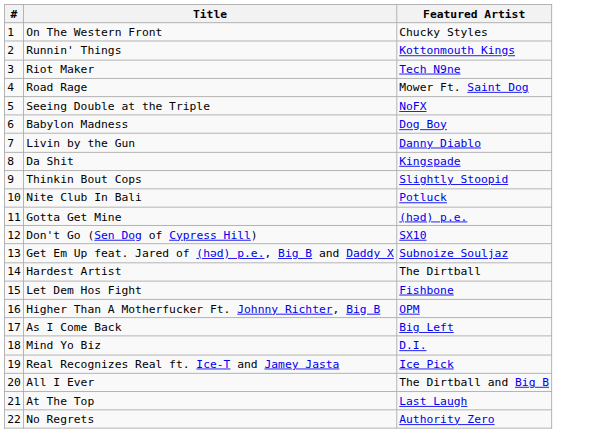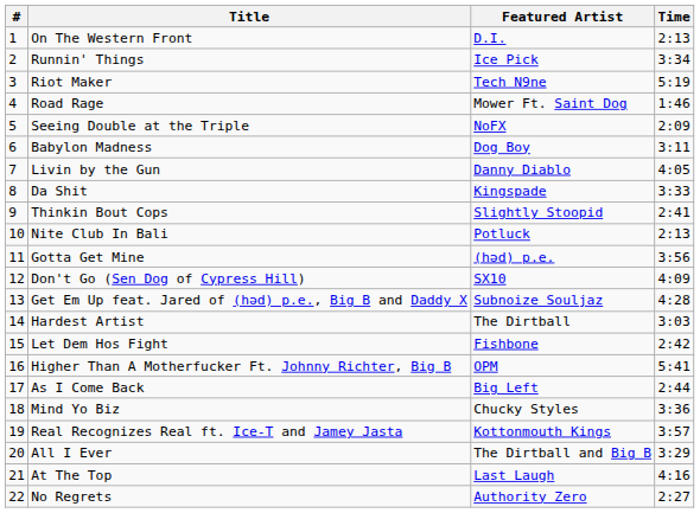 <table class="wikitable">
 <tr>
 <th style="text-align:center;">#</th>
 <th style="text-align:center;">Title</th>
 <th style="text-align:center;">Featured Artist</th>
+<th style="text-align:center;">Time</th>
 </tr>
 <tr>
 <td>1</td>
 <td>On The Western Front</td>
-<td>Chucky Styles</td>
+<td><a href='#'>D.I.</a></td>
+<td>2:13</td>
 </tr>
 <tr>
 <td>2</td>
 <td>Runnin' Things</td>
-<td><a href='#'>Kottonmouth Kings</a></td>
+<td><a href='#'>Ice Pick</a></td>
+<td>3:34</td>
 </tr>
 <tr>
 <td>3</td>
 <td>Riot Maker</td>
 <td><a href='#'>Tech N9ne</a></td>
+<td>5:19</td>
 </tr>
 <tr>
 <td>4</td>
 <td>Road Rage</td>
 <td>Mower Ft. <a href='#'>Saint Dog</a></td>
+<td>1:46</td>
 </tr>
 <tr>
 <td>5</td>
 <td>Seeing Double at the Triple</td>
 <td><a href='#'>NoFX</a></td>
+<td>2:09</td>
 </tr>
 <tr>
 <td>6</td>
 <td>Babylon Madness</td>
 <td><a href='#'>Dog Boy</a></td>
+<td>3:11</td>
 </tr>
 <tr>
 <td>7</td>
 <td>Livin by the Gun</td>
 <td><a href='#'>Danny Diablo</a></td>
+<td>4:05</td>
 </tr>
 <tr>
 <td>8</td>
 <td>Da Shit</td>
 <td><a href='#'>Kingspade</a></td>
+<td>3:33</td>
 </tr>
 <tr>
 <td>9</td>
 <td>Thinkin Bout Cops</td>
 <td><a href='#'>Slightly Stoopid</a></td>
+<td>2:41</td>
 </tr>
 <tr>
 <td>10</td>
 <td>Nite Club In Bali</td>
 <td><a href='#'>Potluck</a></td>
+<td>2:13</td>
 </tr>
 <tr>
 <td>11</td>
 <td>Gotta Get Mine</td>
 <td><a href='#'>(həd) p.e.</a></td>
+<td>3:56</td>
 </tr>
 <tr>
 <td>12</td>
 <td>Don't Go (<a href='#'>Sen Dog</a> of <a href='#'>Cypress Hill</a>)</td>
 <td><a href='#'>SX10</a></td>
+<td>4:09</td>
 </tr>
 <tr>
 <td>13</td>
 <td>Get Em Up feat. Jared of <a href='#'>(həd) p.e.</a>, <a href='#'>Big B</a> and <a href='#'>Daddy X</a></td>
 <td><a href='#'>Subnoize Souljaz</a></td>
+<td>4:28</td>
 </tr>
 <tr>
 <td>14</td>
 <td>Hardest Artist</td>
 <td>The Dirtball</td>
+<td>3:03</td>
 </tr>
 <tr>
 <td>15</td>
 <td>Let Dem Hos Fight</td>
 <td><a href='#'>Fishbone</a></td>
+<td>2:42</td>
 </tr>
 <tr>
 <td>16</td>
 <td>Higher Than A Motherfucker Ft. <a href='#'>Johnny Richter</a>, <a href='#'>Big B</a></td>
 <td><a href='#'>OPM</a></td>
+<td>5:41</td>
 </tr>
 <tr>
 <td>17</td>
 <td>As I Come Back</td>
 <td><a href='#'>Big Left</a></td>
+<td>2:44</td>
 </tr>
 <tr>
 <td>18</td>
 <td>Mind Yo Biz</td>
-<td><a href='#'>D.I.</a></td>
+<td>Chucky Styles</td>
+<td>3:36</td>
 </tr>
 <tr>
 <td>19</td>
 <td>Real Recognizes Real ft. <a href='#'>Ice-T</a> and <a href='#'>Jamey Jasta</a></td>
-<td><a href='#'>Ice Pick</a></td>
+<td><a href='#'>Kottonmouth Kings</a></td>
+<td>3:57</td>
 </tr>
 <tr>
 <td>20</td>
 <td>All I Ever</td>
 <td>The Dirtball and <a href='#'>Big B</a></td>
+<td>3:29</td>
 </tr>
 <tr>
 <td>21</td>
 <td>At The Top</td>
 <td><a href='#'>Last Laugh</a></td>
+<td>4:16</td>
 </tr>
 <tr>
 <td>22</td>
 <td>No Regrets</td>
 <td><a href='#'>Authority Zero</a></td>
+<td>2:27</td>
 </tr>
 </table>
